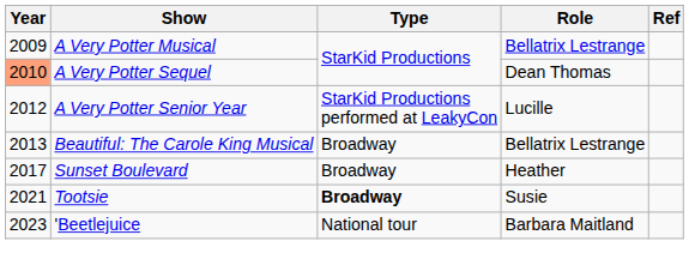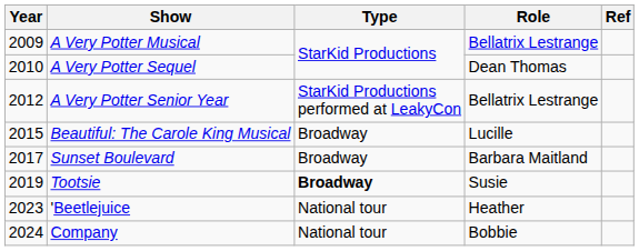 <table class="wikitable">
 <tr>
 <th>Year</th>
 <th>Show</th>
 <th>Type</th>
 <th>Role</th>
 <th>Ref</th>
 </tr>
 <tr>
 <td>2009</td>
 <td><em><a href='#'>A Very Potter Musical</a></em></td>
 <td rowspan="2"><a href='#'>StarKid Productions</a></td>
 <td><a href='#'>Bellatrix Lestrange</a></td>
 <td></td>
 </tr>
 <tr>
-<td style="background: lightsalmon;">2010</td>
+<td>2010</td>
 <td><em><a href='#'>A Very Potter Sequel</a></em></td>
 <td>Dean Thomas</td>
 <td></td>
 </tr>
 <tr>
 <td>2012</td>
 <td><em><a href='#'>A Very Potter Senior Year</a></em></td>
 <td><a href='#'>StarKid Productions</a><br>performed at <a href='#'>LeakyCon</a></td>
-<td>Lucille</td>
+<td>Bellatrix Lestrange</td>
 <td></td>
 </tr>
 <tr>
-<td>2013</td>
+<td>2015</td>
 <td><em><a href='#'>Beautiful: The Carole King Musical</a></em></td>
 <td>Broadway</td>
-<td>Bellatrix Lestrange</td>
+<td>Lucille</td>
 <td></td>
 </tr>
 <tr>
 <td>2017</td>
 <td><em><a href='#'>Sunset Boulevard</a></em></td>
 <td>Broadway</td>
-<td>Heather</td>
+<td>Barbara Maitland</td>
 <td></td>
 </tr>
 <tr>
-<td>2021</td>
+<td>2019</td>
 <td><em><a href='#'>Tootsie</a></em></td>
 <td><strong>Broadway</strong></td>
 <td>Susie</td>
 <td></td>
 </tr>
 <tr>
 <td>2023</td>
 <td>'<a href='#'>Beetlejuice</a><em></td>
 <td>National tour</td>
-<td>Barbara Maitland</td>
+<td>Heather</td>
+<td></td>
+</tr>
+<tr>
+<td>2024</td>
+<td></em><a href='#'>Company</a><em></td>
+<td>National tour</td>
+<td>Bobbie</td>
 <td></td>
 </tr>
 </table>
